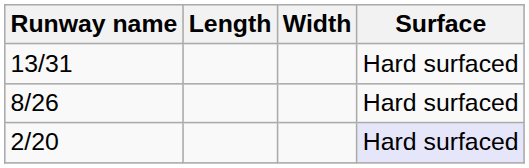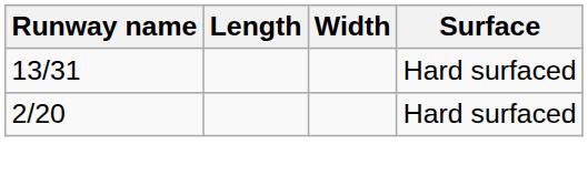 <table class="wikitable">
 <tr>
 <th>Runway name</th>
 <th>Length</th>
 <th>Width</th>
 <th>Surface</th>
 </tr>
 <tr>
 <td>13/31</td>
 <td></td>
 <td></td>
 <td>Hard surfaced</td>
 </tr>
 <tr>
-<td>8/26</td>
+<td>2/20</td>
 <td></td>
 <td></td>
 <td>Hard surfaced</td>
 </tr>
-<tr>
-<td>2/20</td>
-<td></td>
-<td></td>
-<td style="background: lavender;">Hard surfaced</td>
-</tr>
 </table>
